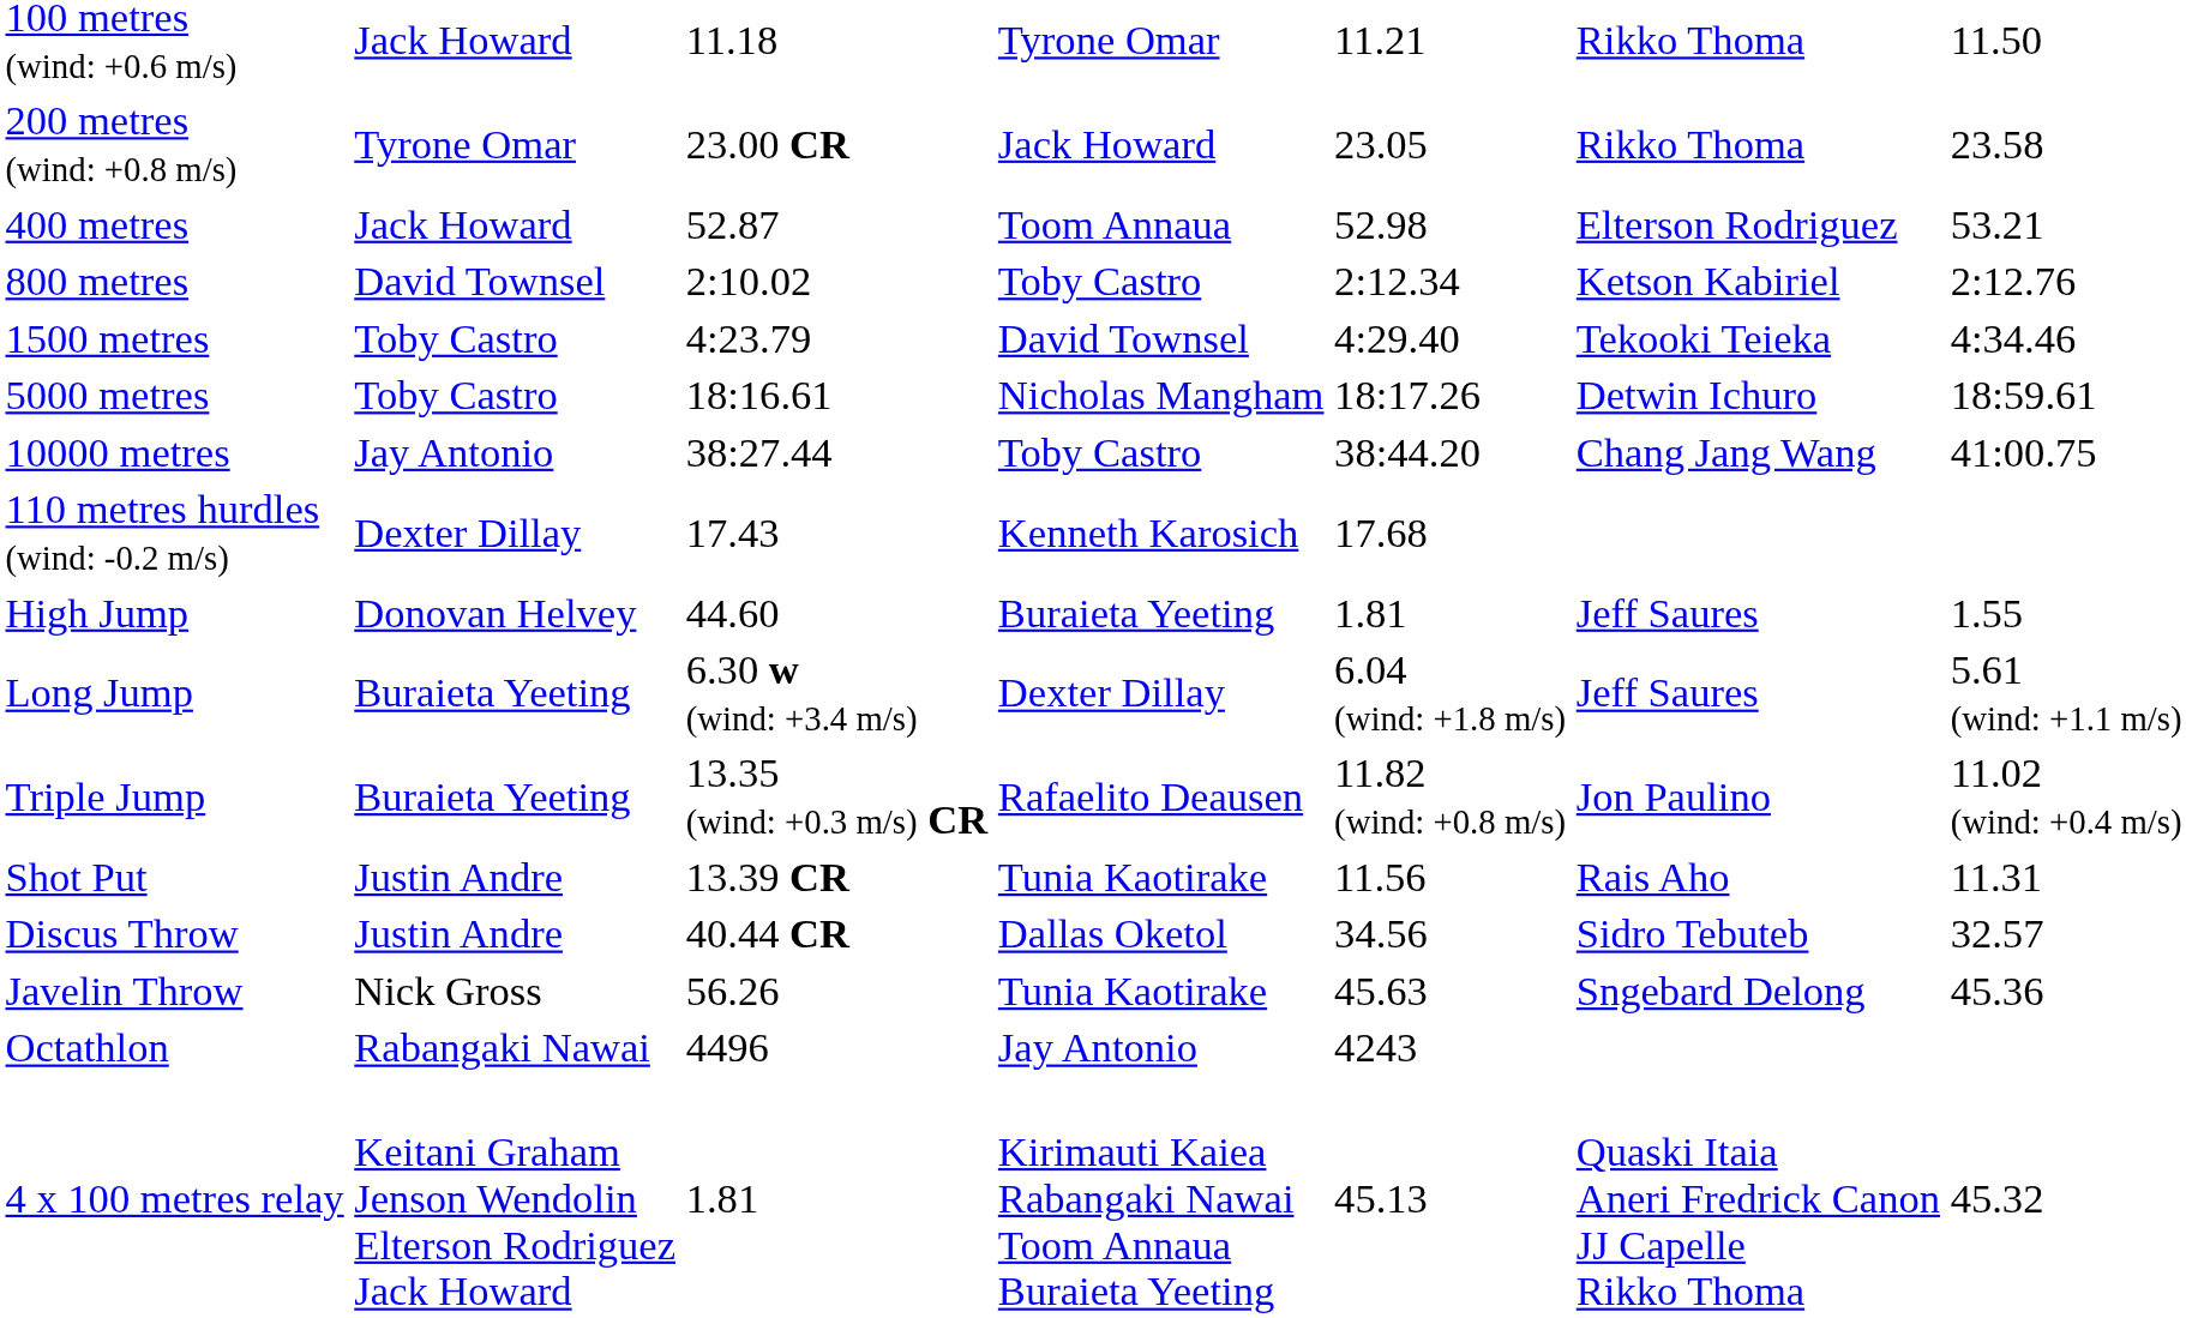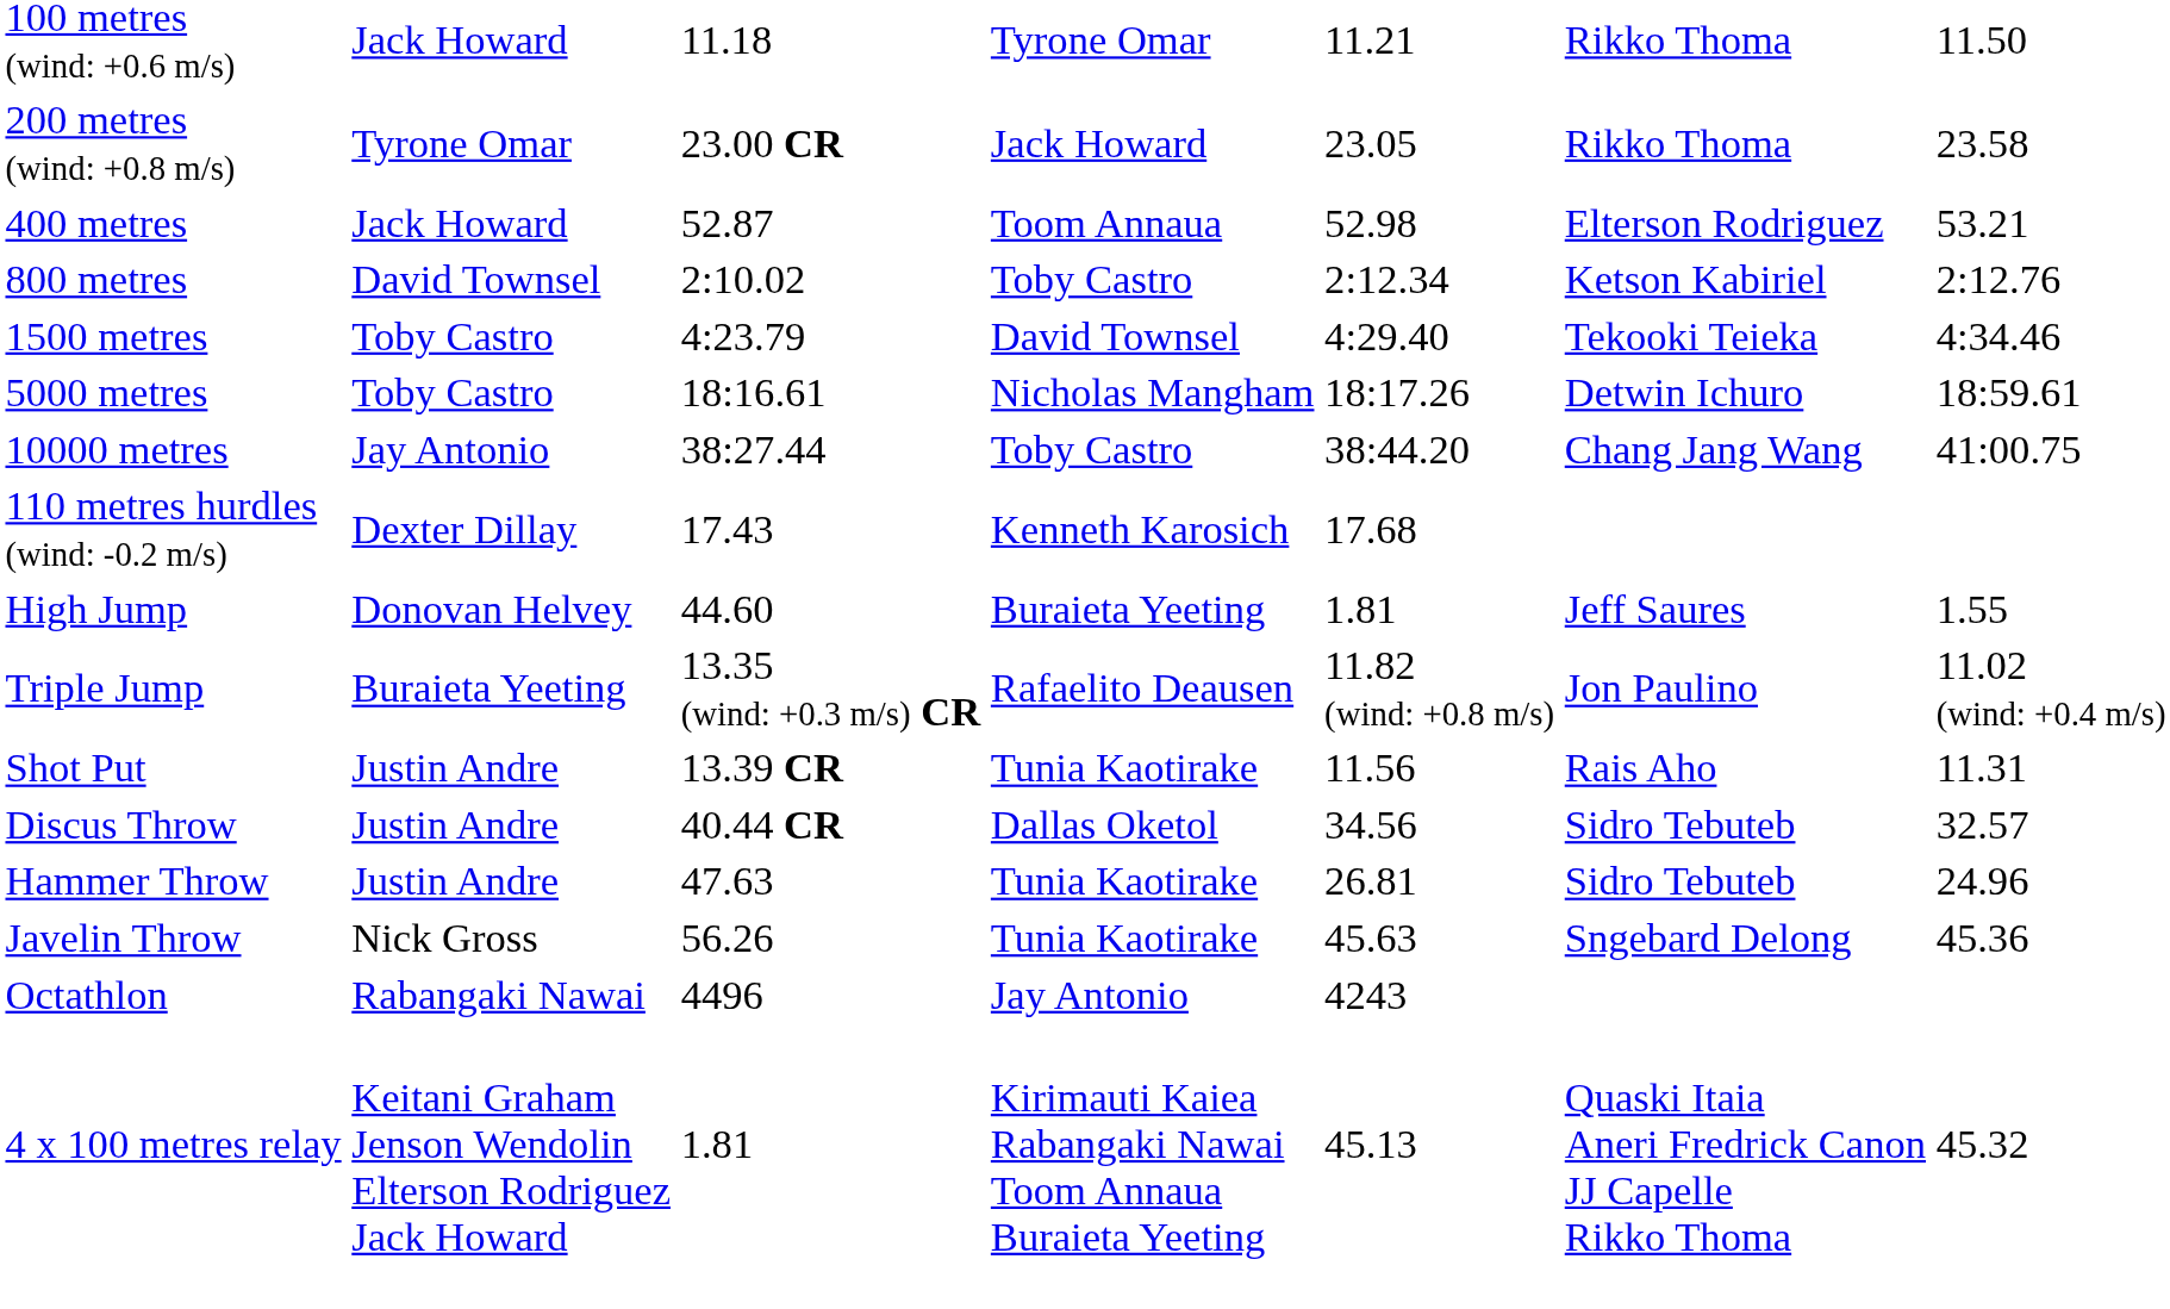 <table>
 <tr>
 <td><a href='#'>100 metres</a> <br> <small>(wind: +0.6 m/s)</small></td>
 <td align=left><a href='#'>Jack Howard</a> <br> </td>
 <td>11.18</td>
 <td align=left><a href='#'>Tyrone Omar</a> <br> </td>
 <td>11.21</td>
 <td align=left><a href='#'>Rikko Thoma</a> <br> </td>
 <td>11.50</td>
 </tr>
 <tr>
 <td><a href='#'>200 metres</a> <br> <small>(wind: +0.8 m/s)</small></td>
 <td align=left><a href='#'>Tyrone Omar</a> <br> </td>
 <td>23.00 <strong>CR</strong></td>
 <td align=left><a href='#'>Jack Howard</a> <br> </td>
 <td>23.05</td>
 <td align=left><a href='#'>Rikko Thoma</a> <br> </td>
 <td>23.58</td>
 </tr>
 <tr>
 <td><a href='#'>400 metres</a></td>
 <td align=left><a href='#'>Jack Howard</a> <br> </td>
 <td>52.87</td>
 <td align=left><a href='#'>Toom Annaua</a> <br> </td>
 <td>52.98</td>
 <td align=left><a href='#'>Elterson Rodriguez</a> <br> </td>
 <td>53.21</td>
 </tr>
 <tr>
 <td><a href='#'>800 metres</a></td>
 <td align=left><a href='#'>David Townsel</a> <br> </td>
 <td>2:10.02</td>
 <td align=left><a href='#'>Toby Castro</a> <br> </td>
 <td>2:12.34</td>
 <td align=left><a href='#'>Ketson Kabiriel</a> <br> </td>
 <td>2:12.76</td>
 </tr>
 <tr>
 <td><a href='#'>1500 metres</a></td>
 <td align=left><a href='#'>Toby Castro</a> <br> </td>
 <td>4:23.79</td>
 <td align=left><a href='#'>David Townsel</a> <br> </td>
 <td>4:29.40</td>
 <td align=left><a href='#'>Tekooki Teieka</a> <br> </td>
 <td>4:34.46</td>
 </tr>
 <tr>
 <td><a href='#'>5000 metres</a></td>
 <td align=left><a href='#'>Toby Castro</a> <br> </td>
 <td>18:16.61</td>
 <td align=left><a href='#'>Nicholas Mangham</a> <br> </td>
 <td>18:17.26</td>
 <td align=left><a href='#'>Detwin Ichuro</a> <br> </td>
 <td>18:59.61</td>
 </tr>
 <tr>
 <td><a href='#'>10000 metres</a></td>
 <td align=left><a href='#'>Jay Antonio</a> <br> </td>
 <td>38:27.44</td>
 <td align=left><a href='#'>Toby Castro</a> <br> </td>
 <td>38:44.20</td>
 <td align=left><a href='#'>Chang Jang Wang</a> <br> </td>
 <td>41:00.75</td>
 </tr>
 <tr>
 <td><a href='#'>110 metres hurdles</a> <br> <small>(wind: -0.2 m/s)</small></td>
 <td align=left><a href='#'>Dexter Dillay</a> <br> </td>
 <td>17.43</td>
 <td align=left><a href='#'>Kenneth Karosich</a> <br> </td>
 <td>17.68</td>
 <td></td>
 <td></td>
 </tr>
 <tr>
 <td><a href='#'>High Jump</a></td>
 <td align=left><a href='#'>Donovan Helvey</a> <br> </td>
 <td>44.60</td>
 <td align=left><a href='#'>Buraieta Yeeting</a> <br> </td>
 <td>1.81</td>
 <td align=left><a href='#'>Jeff Saures</a> <br> </td>
 <td>1.55</td>
 </tr>
 <tr>
-<td><a href='#'>Long Jump</a></td>
-<td align=left><a href='#'>Buraieta Yeeting</a> <br> </td>
-<td>6.30 <strong>w</strong> <br> <small>(wind: +3.4 m/s)</small></td>
-<td align=left><a href='#'>Dexter Dillay</a> <br> </td>
-<td>6.04 <br> <small>(wind: +1.8 m/s)</small></td>
-<td align=left><a href='#'>Jeff Saures</a> <br> </td>
-<td>5.61 <br> <small>(wind: +1.1 m/s)</small></td>
-</tr>
-<tr>
 <td><a href='#'>Triple Jump</a></td>
 <td align=left><a href='#'>Buraieta Yeeting</a> <br> </td>
 <td>13.35 <br> <small>(wind: +0.3 m/s)</small> <strong>CR</strong></td>
 <td align=left><a href='#'>Rafaelito Deausen</a> <br> </td>
 <td>11.82 <br> <small>(wind: +0.8 m/s)</small></td>
 <td align=left><a href='#'>Jon Paulino</a> <br> </td>
 <td>11.02 <br> <small>(wind: +0.4 m/s)</small></td>
 </tr>
 <tr>
 <td><a href='#'>Shot Put</a></td>
 <td align=left><a href='#'>Justin Andre</a> <br> </td>
 <td>13.39 <strong>CR</strong></td>
 <td align=left><a href='#'>Tunia Kaotirake</a> <br> </td>
 <td>11.56</td>
 <td align=left><a href='#'>Rais Aho</a> <br> </td>
 <td>11.31</td>
 </tr>
 <tr>
 <td><a href='#'>Discus Throw</a></td>
 <td align=left><a href='#'>Justin Andre</a> <br> </td>
 <td>40.44 <strong>CR</strong></td>
 <td align=left><a href='#'>Dallas Oketol</a> <br> </td>
 <td>34.56</td>
 <td align=left><a href='#'>Sidro Tebuteb</a> <br> </td>
 <td>32.57</td>
+</tr>
+<tr>
+<td><a href='#'>Hammer Throw</a></td>
+<td align=left><a href='#'>Justin Andre</a> <br> </td>
+<td>47.63</td>
+<td align=left><a href='#'>Tunia Kaotirake</a> <br> </td>
+<td>26.81</td>
+<td align=left><a href='#'>Sidro Tebuteb</a> <br> </td>
+<td>24.96</td>
 </tr>
 <tr>
 <td><a href='#'>Javelin Throw</a></td>
 <td align=left>Nick Gross <br> </td>
 <td>56.26</td>
 <td align=left><a href='#'>Tunia Kaotirake</a> <br> </td>
 <td>45.63</td>
 <td align=left><a href='#'>Sngebard Delong</a> <br> </td>
 <td>45.36</td>
 </tr>
 <tr>
 <td><a href='#'>Octathlon</a></td>
 <td align=left><a href='#'>Rabangaki Nawai</a> <br> </td>
 <td>4496</td>
 <td align=left><a href='#'>Jay Antonio</a> <br> </td>
 <td>4243</td>
 <td></td>
 <td></td>
 </tr>
 <tr>
 <td><a href='#'>4 x 100 metres relay</a></td>
 <td><br><a href='#'>Keitani Graham</a><br><a href='#'>Jenson Wendolin</a><br><a href='#'>Elterson Rodriguez</a><br><a href='#'>Jack Howard</a></td>
 <td>1.81</td>
 <td><br><a href='#'>Kirimauti Kaiea</a><br><a href='#'>Rabangaki Nawai</a><br><a href='#'>Toom Annaua</a><br><a href='#'>Buraieta Yeeting</a></td>
 <td>45.13</td>
 <td><br><a href='#'>Quaski Itaia</a><br><a href='#'>Aneri Fredrick Canon</a><br><a href='#'>JJ Capelle</a><br><a href='#'>Rikko Thoma</a></td>
 <td>45.32</td>
 </tr>
 </table>
